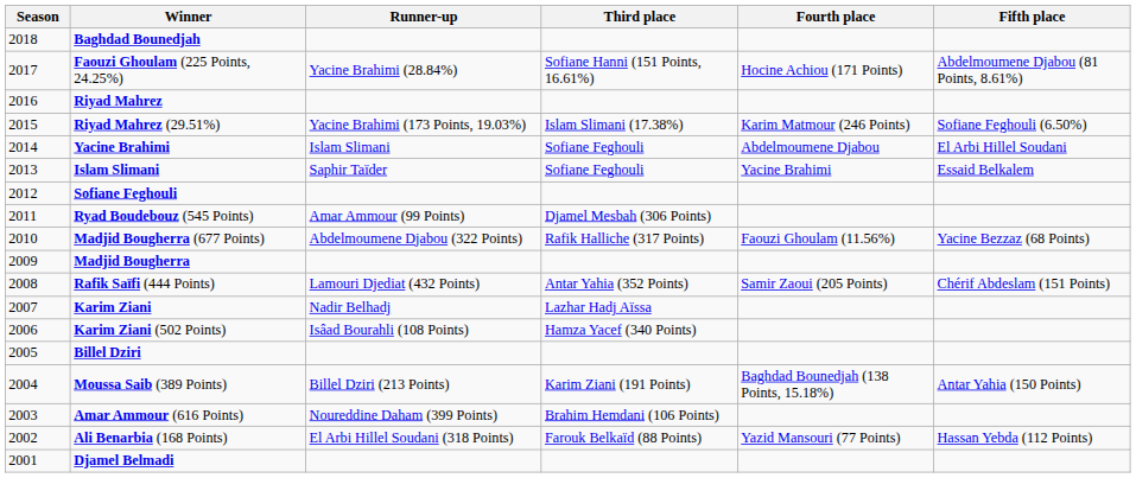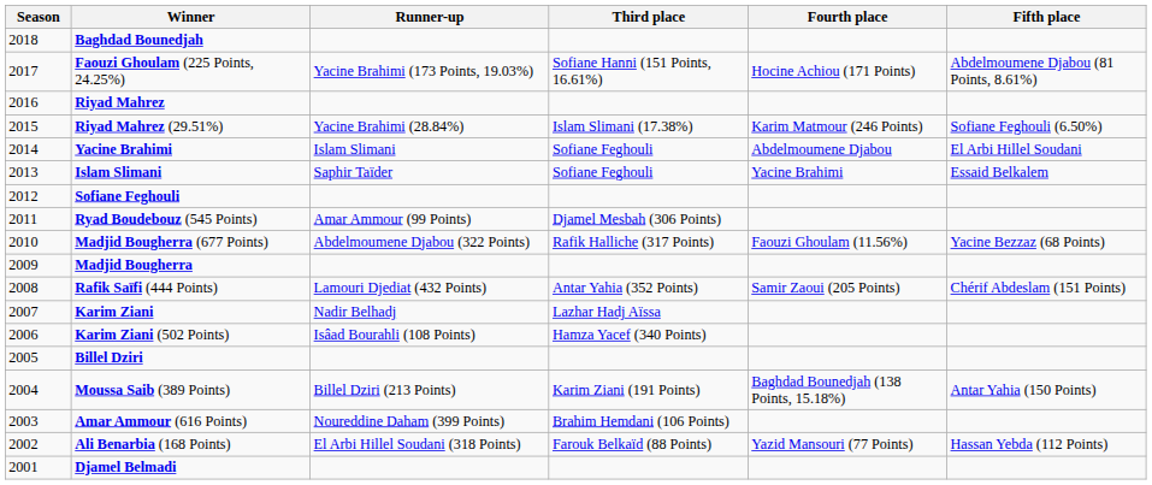 <table class="wikitable">
 <tr>
 <th width=5%>Season</th>
 <th width=18%>Winner</th>
 <th width=18%>Runner-up</th>
 <th width=15%>Third place</th>
 <th width=15%>Fourth place</th>
 <th width=15%>Fifth place</th>
 </tr>
 <tr>
 <td>2018</td>
 <td><strong><a href='#'>Baghdad Bounedjah</a></strong></td>
 <td></td>
 <td></td>
 <td></td>
 <td></td>
 </tr>
 <tr>
 <td>2017</td>
 <td><strong><a href='#'>Faouzi Ghoulam</a></strong> (225 Points, 24.25%)</td>
-<td><a href='#'>Yacine Brahimi</a> (28.84%)</td>
+<td><a href='#'>Yacine Brahimi</a> (173 Points, 19.03%)</td>
 <td><a href='#'>Sofiane Hanni</a> (151 Points, 16.61%)</td>
 <td><a href='#'>Hocine Achiou</a> (171 Points)</td>
 <td><a href='#'>Abdelmoumene Djabou</a> (81 Points, 8.61%)</td>
 </tr>
 <tr>
 <td>2016</td>
 <td><strong><a href='#'>Riyad Mahrez</a></strong></td>
 <td></td>
 <td></td>
 <td></td>
 <td></td>
 </tr>
 <tr>
 <td>2015</td>
 <td><strong><a href='#'>Riyad Mahrez</a></strong> (29.51%)</td>
-<td><a href='#'>Yacine Brahimi</a> (173 Points, 19.03%)</td>
+<td><a href='#'>Yacine Brahimi</a> (28.84%)</td>
 <td><a href='#'>Islam Slimani</a> (17.38%)</td>
 <td><a href='#'>Karim Matmour</a> (246 Points)</td>
 <td><a href='#'>Sofiane Feghouli</a> (6.50%)</td>
 </tr>
 <tr>
 <td>2014</td>
 <td><strong><a href='#'>Yacine Brahimi</a></strong></td>
 <td><a href='#'>Islam Slimani</a></td>
 <td><a href='#'>Sofiane Feghouli</a></td>
 <td><a href='#'>Abdelmoumene Djabou</a></td>
 <td><a href='#'>El Arbi Hillel Soudani</a></td>
 </tr>
 <tr>
 <td>2013</td>
 <td><strong><a href='#'>Islam Slimani</a></strong></td>
 <td><a href='#'>Saphir Taïder</a></td>
 <td><a href='#'>Sofiane Feghouli</a></td>
 <td><a href='#'>Yacine Brahimi</a></td>
 <td><a href='#'>Essaid Belkalem</a></td>
 </tr>
 <tr>
 <td>2012</td>
 <td><strong><a href='#'>Sofiane Feghouli</a></strong></td>
 <td></td>
 <td></td>
 <td></td>
 <td></td>
 </tr>
 <tr>
 <td>2011</td>
 <td><strong><a href='#'>Ryad Boudebouz</a></strong> (545 Points)</td>
 <td><a href='#'>Amar Ammour</a> (99 Points)</td>
 <td><a href='#'>Djamel Mesbah</a> (306 Points)</td>
 <td></td>
 <td></td>
 </tr>
 <tr>
 <td>2010</td>
 <td><strong><a href='#'>Madjid Bougherra</a></strong> (677 Points)</td>
 <td><a href='#'>Abdelmoumene Djabou</a> (322 Points)</td>
 <td><a href='#'>Rafik Halliche</a> (317 Points)</td>
 <td><a href='#'>Faouzi Ghoulam</a> (11.56%)</td>
 <td><a href='#'>Yacine Bezzaz</a> (68 Points)</td>
 </tr>
 <tr>
 <td>2009</td>
 <td><strong><a href='#'>Madjid Bougherra</a></strong></td>
 <td></td>
 <td></td>
 <td></td>
 <td></td>
 </tr>
 <tr>
 <td>2008</td>
 <td><strong><a href='#'>Rafik Saïfi</a></strong> (444 Points)</td>
 <td><a href='#'>Lamouri Djediat</a> (432 Points)</td>
 <td><a href='#'>Antar Yahia</a> (352 Points)</td>
 <td><a href='#'>Samir Zaoui</a> (205 Points)</td>
 <td><a href='#'>Chérif Abdeslam</a> (151 Points)</td>
 </tr>
 <tr>
 <td>2007</td>
 <td><strong><a href='#'>Karim Ziani</a></strong></td>
 <td><a href='#'>Nadir Belhadj</a></td>
 <td><a href='#'>Lazhar Hadj Aïssa</a></td>
 <td></td>
 <td></td>
 </tr>
 <tr>
 <td>2006</td>
 <td><strong><a href='#'>Karim Ziani</a></strong> (502 Points)</td>
 <td><a href='#'>Isâad Bourahli</a> (108 Points)</td>
 <td><a href='#'>Hamza Yacef</a> (340 Points)</td>
 <td></td>
 <td></td>
 </tr>
 <tr>
 <td>2005</td>
 <td><strong><a href='#'>Billel Dziri</a></strong></td>
 <td></td>
 <td></td>
 <td></td>
 <td></td>
 </tr>
 <tr>
 <td>2004</td>
 <td><strong><a href='#'>Moussa Saib</a></strong> (389 Points)</td>
 <td><a href='#'>Billel Dziri</a> (213 Points)</td>
 <td><a href='#'>Karim Ziani</a> (191 Points)</td>
 <td><a href='#'>Baghdad Bounedjah</a> (138 Points, 15.18%)</td>
 <td><a href='#'>Antar Yahia</a> (150 Points)</td>
 </tr>
 <tr>
 <td>2003</td>
 <td><strong><a href='#'>Amar Ammour</a></strong> (616 Points)</td>
 <td><a href='#'>Noureddine Daham</a> (399 Points)</td>
 <td><a href='#'>Brahim Hemdani</a> (106 Points)</td>
 <td></td>
 <td></td>
 </tr>
 <tr>
 <td>2002</td>
 <td><strong><a href='#'>Ali Benarbia</a></strong> (168 Points)</td>
 <td><a href='#'>El Arbi Hillel Soudani</a> (318 Points)</td>
 <td><a href='#'>Farouk Belkaïd</a> (88 Points)</td>
 <td><a href='#'>Yazid Mansouri</a> (77 Points)</td>
 <td><a href='#'>Hassan Yebda</a> (112 Points)</td>
 </tr>
 <tr>
 <td>2001</td>
 <td><strong><a href='#'>Djamel Belmadi</a></strong></td>
 <td></td>
 <td></td>
 <td></td>
 <td></td>
 </tr>
 </table>
